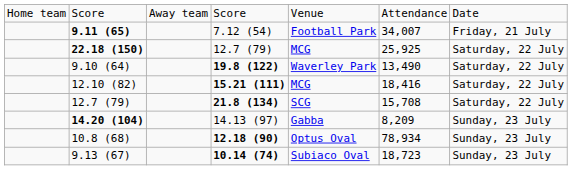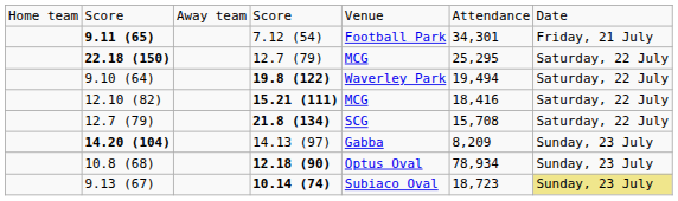 <table class="wikitable" style="text-align:left">
 <tr>
 <td>Home team</td>
 <td>Score</td>
 <td>Away team</td>
 <td>Score</td>
 <td>Venue</td>
 <td>Attendance</td>
 <td>Date</td>
 </tr>
 <tr>
 <td><strong></strong></td>
 <td><strong>9.11 (65)</strong></td>
 <td></td>
 <td>7.12 (54)</td>
 <td><a href='#'>Football Park</a></td>
-<td>34,007</td>
+<td>34,301</td>
 <td>Friday, 21 July</td>
 </tr>
 <tr>
 <td><strong></strong></td>
 <td><strong>22.18 (150)</strong></td>
 <td></td>
 <td>12.7 (79)</td>
 <td><a href='#'>MCG</a></td>
-<td>25,925</td>
+<td>25,295</td>
 <td>Saturday, 22 July</td>
 </tr>
 <tr>
 <td></td>
 <td>9.10 (64)</td>
 <td><strong></strong></td>
 <td><strong>19.8 (122)</strong></td>
 <td><a href='#'>Waverley Park</a></td>
-<td>13,490</td>
+<td>19,494</td>
 <td>Saturday, 22 July</td>
 </tr>
 <tr>
 <td></td>
 <td>12.10 (82)</td>
 <td><strong></strong></td>
 <td><strong>15.21 (111)</strong></td>
 <td><a href='#'>MCG</a></td>
 <td>18,416</td>
 <td>Saturday, 22 July</td>
 </tr>
 <tr>
 <td></td>
 <td>12.7 (79)</td>
 <td><strong></strong></td>
 <td><strong>21.8 (134)</strong></td>
 <td><a href='#'>SCG</a></td>
 <td>15,708</td>
 <td>Saturday, 22 July</td>
 </tr>
 <tr>
 <td><strong></strong></td>
 <td><strong>14.20 (104)</strong></td>
 <td></td>
 <td>14.13 (97)</td>
 <td><a href='#'>Gabba</a></td>
 <td>8,209</td>
 <td>Sunday, 23 July</td>
 </tr>
 <tr>
 <td></td>
 <td>10.8 (68)</td>
 <td><strong></strong></td>
 <td><strong>12.18 (90)</strong></td>
 <td><a href='#'>Optus Oval</a></td>
 <td>78,934</td>
 <td>Sunday, 23 July</td>
 </tr>
 <tr>
 <td></td>
 <td>9.13 (67)</td>
 <td><strong></strong></td>
 <td><strong>10.14 (74)</strong></td>
 <td><a href='#'>Subiaco Oval</a></td>
 <td>18,723</td>
-<td>Sunday, 23 July</td>
+<td style="background: khaki;">Sunday, 23 July</td>
 </tr>
 </table>
